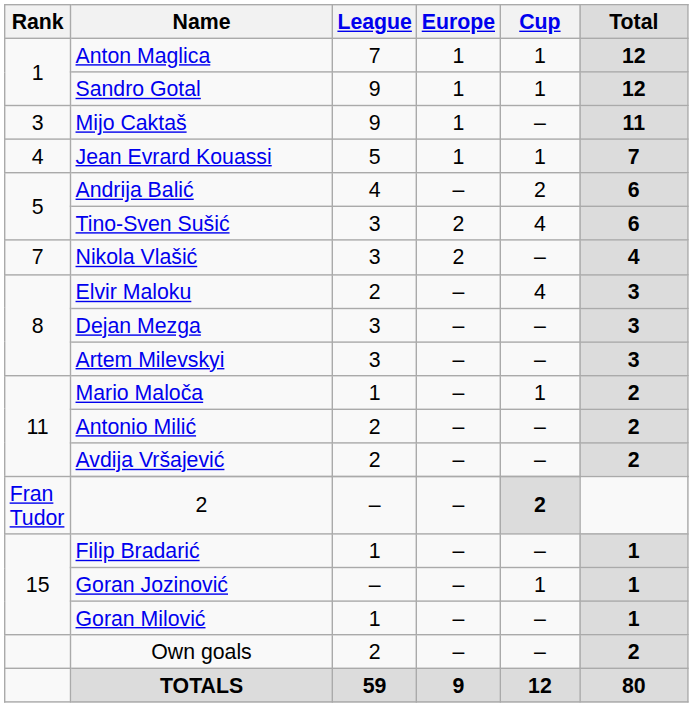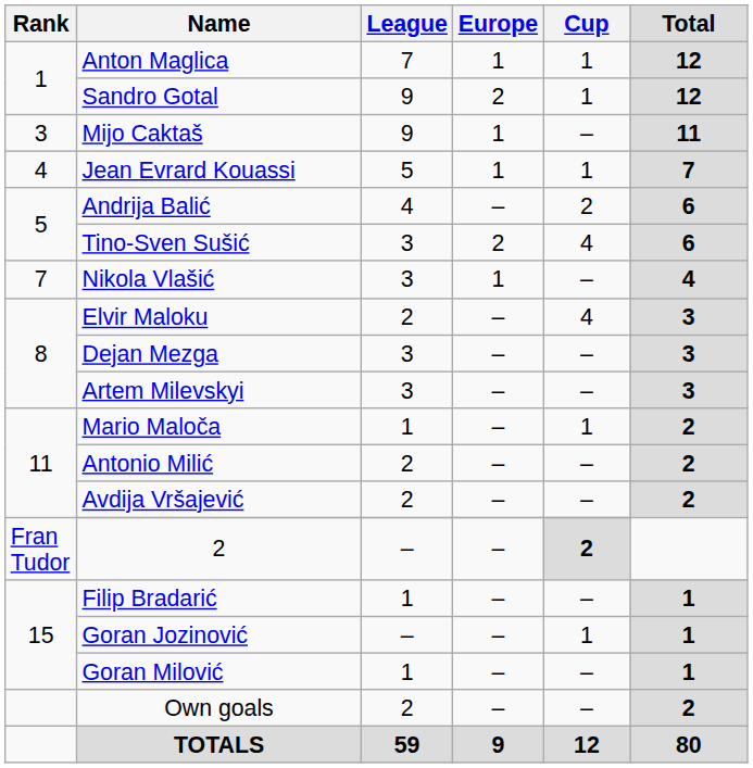 <table class="wikitable" style="font-size: 95%; text-align: center;">
 <tr>
 <th width=40>Rank</th>
 <th width=180>Name</th>
 <th width=50><a href='#'>League</a></th>
 <th width=50><a href='#'>Europe</a></th>
 <th width=50><a href='#'>Cup</a></th>
 <th width=70 style="background: #DCDCDC">Total</th>
 </tr>
 <tr>
 <td rowspan=2>1</td>
 <td style="text-align:left;"> <a href='#'>Anton Maglica</a></td>
 <td>7</td>
 <td>1</td>
 <td>1</td>
 <th style="background: #DCDCDC">12</th>
 </tr>
 <tr>
 <td style="text-align:left;"> <a href='#'>Sandro Gotal</a></td>
 <td>9</td>
-<td>1</td>
+<td>2</td>
 <td>1</td>
 <th style="background: #DCDCDC">12</th>
 </tr>
 <tr>
 <td rowspan=1>3</td>
 <td style="text-align:left;"> <a href='#'>Mijo Caktaš</a></td>
 <td>9</td>
 <td>1</td>
 <td>–</td>
 <th style="background: #DCDCDC">11</th>
 </tr>
 <tr>
 <td rowspan=1>4</td>
 <td style="text-align:left;"> <a href='#'>Jean Evrard Kouassi</a></td>
 <td>5</td>
 <td>1</td>
 <td>1</td>
 <th style="background: #DCDCDC">7</th>
 </tr>
 <tr>
 <td rowspan=2>5</td>
 <td style="text-align:left;"> <a href='#'>Andrija Balić</a></td>
 <td>4</td>
 <td>–</td>
 <td>2</td>
 <th style="background: #DCDCDC">6</th>
 </tr>
 <tr>
 <td style="text-align:left;"> <a href='#'>Tino-Sven Sušić</a></td>
 <td>3</td>
 <td>2</td>
 <td>4</td>
 <th style="background: #DCDCDC">6</th>
 </tr>
 <tr>
 <td rowspan=1>7</td>
 <td style="text-align:left;"> <a href='#'>Nikola Vlašić</a></td>
 <td>3</td>
-<td>2</td>
+<td>1</td>
 <td>–</td>
 <th style="background: #DCDCDC">4</th>
 </tr>
 <tr>
 <td rowspan=3>8</td>
 <td style="text-align:left;"> <a href='#'>Elvir Maloku</a></td>
 <td>2</td>
 <td>–</td>
 <td>4</td>
 <th style="background: #DCDCDC">3</th>
 </tr>
 <tr>
 <td style="text-align:left;"> <a href='#'>Dejan Mezga</a></td>
 <td>3</td>
 <td>–</td>
 <td>–</td>
 <th style="background: #DCDCDC">3</th>
 </tr>
 <tr>
 <td style="text-align:left;"> <a href='#'>Artem Milevskyi</a></td>
 <td>3</td>
 <td>–</td>
 <td>–</td>
 <th style="background: #DCDCDC">3</th>
 </tr>
 <tr>
 <td rowspan=4>11</td>
 <td style="text-align:left;"> <a href='#'>Mario Maloča</a></td>
 <td>1</td>
 <td>–</td>
 <td>1</td>
 <th style="background: #DCDCDC">2</th>
 </tr>
 <tr>
 <td style="text-align:left;"> <a href='#'>Antonio Milić</a></td>
 <td>2</td>
 <td>–</td>
 <td>–</td>
 <th style="background: #DCDCDC">2</th>
 </tr>
 <tr>
 <td style="text-align:left;"> <a href='#'>Avdija Vršajević</a></td>
 <td>2</td>
 <td>–</td>
 <td>–</td>
 <th style="background: #DCDCDC">2</th>
 </tr>
 <tr>
 </tr>
 <tr>
 <td style="text-align:left;"> <a href='#'>Fran Tudor</a></td>
 <td>2</td>
 <td>–</td>
 <td>–</td>
 <th style="background: #DCDCDC">2</th>
 </tr>
 <tr>
 <td rowspan=3>15</td>
 <td style="text-align:left;"> <a href='#'>Filip Bradarić</a></td>
 <td>1</td>
 <td>–</td>
 <td>–</td>
 <th style="background: #DCDCDC">1</th>
 </tr>
 <tr>
 <td style="text-align:left;"> <a href='#'>Goran Jozinović</a></td>
 <td>–</td>
 <td>–</td>
 <td>1</td>
 <th style="background: #DCDCDC">1</th>
 </tr>
 <tr>
 <td style="text-align:left;"> <a href='#'>Goran Milović</a></td>
 <td>1</td>
 <td>–</td>
 <td>–</td>
 <th style="background: #DCDCDC">1</th>
 </tr>
 <tr>
 <td></td>
 <td style="text-align:center;">Own goals</td>
 <td>2</td>
 <td>–</td>
 <td>–</td>
 <th style="background: #DCDCDC">2</th>
 </tr>
 <tr>
 <td></td>
 <th style="background: #DCDCDC">TOTALS</th>
 <th style="background: #DCDCDC">59</th>
 <th style="background: #DCDCDC">9</th>
 <th style="background: #DCDCDC">12</th>
 <th style="background: #DCDCDC">80</th>
 </tr>
 </table>
